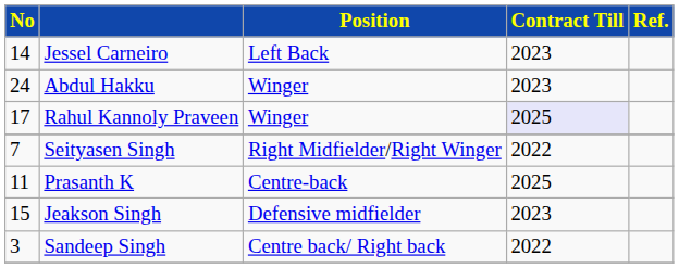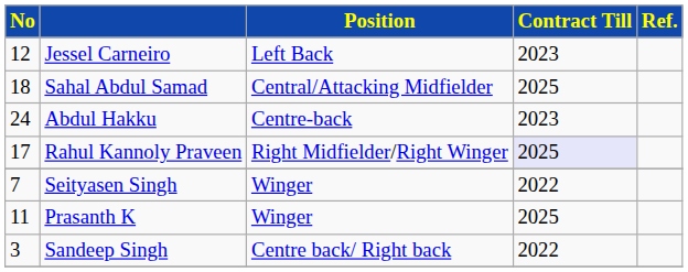 <table class="wikitable">
 <tr>
 <th style="background:#1047AB; color:#FFFF00;"><strong>No</strong></th>
 <th style="background:#1047AB; color:#1047AB;"><strong>Player</strong></th>
 <th style="background:#1047AB; color:#FFFF00;"><strong>Position</strong></th>
 <th style="background:#1047AB; color:#FFFF00;"><strong>Contract Till</strong></th>
 <th style="background:#1047AB; color:#FFFF00;"><strong>Ref.</strong></th>
 </tr>
 <tr>
-<td>14</td>
+<td>12</td>
 <td>  <a href='#'>Jessel Carneiro</a></td>
 <td><a href='#'>Left Back</a></td>
 <td>2023</td>
 <td></td>
 </tr>
 <tr>
+<td>18</td>
+<td> <a href='#'>Sahal Abdul Samad</a></td>
+<td><a href='#'>Central/Attacking Midfielder</a></td>
+<td>2025</td>
+<td></td>
+</tr>
+<tr>
 <td>24</td>
 <td> <a href='#'>Abdul Hakku</a></td>
-<td><a href='#'>Winger</a></td>
+<td><a href='#'>Centre-back</a></td>
 <td>2023</td>
 <td></td>
 </tr>
 <tr>
 <td>17</td>
 <td> <a href='#'>Rahul Kannoly Praveen</a></td>
-<td><a href='#'>Winger</a></td>
+<td><a href='#'>Right Midfielder</a>/<a href='#'>Right Winger</a></td>
 <td style="background: lavender;">2025</td>
 <td></td>
 </tr>
 <tr>
 </tr>
 <tr>
 <td>7</td>
 <td> <a href='#'>Seityasen Singh</a></td>
-<td><a href='#'>Right Midfielder</a>/<a href='#'>Right Winger</a></td>
+<td><a href='#'>Winger</a></td>
 <td>2022</td>
 <td></td>
 </tr>
 <tr>
 <td>11</td>
 <td> <a href='#'>Prasanth K</a></td>
-<td><a href='#'>Centre-back</a></td>
+<td><a href='#'>Winger</a></td>
 <td>2025</td>
-<td></td>
-</tr>
-<tr>
-<td>15</td>
-<td><a href='#'>Jeakson Singh</a></td>
-<td><a href='#'>Defensive midfielder</a></td>
-<td>2023</td>
 <td></td>
 </tr>
 <tr>
 <td>3</td>
 <td><a href='#'>Sandeep Singh</a></td>
 <td><a href='#'>Centre back/ Right back</a></td>
 <td>2022</td>
 <td></td>
 </tr>
 <tr>
 </tr>
 </table>
